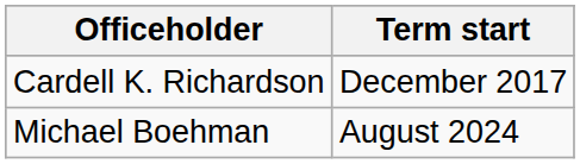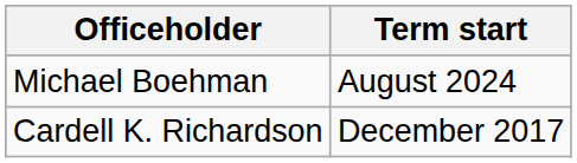 <table class="wikitable sortable">
 <tr style="vertical-align:bottom;">
 <th>Officeholder</th>
 <th>Term start</th>
 </tr>
 <tr>
+<td>Michael Boehman</td>
+<td>August 2024</td>
+</tr>
+<tr>
 <td>Cardell K. Richardson</td>
 <td>December 2017</td>
 </tr>
-<tr>
-<td>Michael Boehman</td>
-<td>August 2024</td>
-</tr>
 </table>
